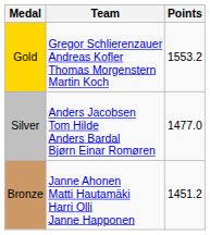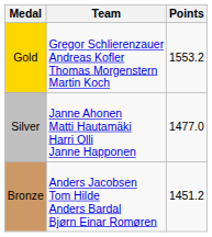 <table class="wikitable">
 <tr>
 <th>Medal</th>
 <th>Team</th>
 <th>Points</th>
 </tr>
 <tr>
 <td style="text-align:center;background-color:gold;">Gold</td>
 <td><br><a href='#'>Gregor Schlierenzauer</a><br><a href='#'>Andreas Kofler</a><br><a href='#'>Thomas Morgenstern</a><br><a href='#'>Martin Koch</a></td>
 <td>1553.2</td>
 </tr>
 <tr>
 <td style="text-align:center;background-color:silver;">Silver</td>
-<td><br><a href='#'>Anders Jacobsen</a><br><a href='#'>Tom Hilde</a><br><a href='#'>Anders Bardal</a><br><a href='#'>Bjørn Einar Romøren</a></td>
+<td><br><a href='#'>Janne Ahonen</a><br><a href='#'>Matti Hautamäki</a><br><a href='#'>Harri Olli</a><br><a href='#'>Janne Happonen</a></td>
 <td>1477.0</td>
 </tr>
 <tr>
 <td style="text-align:center;background-color:#CC9966;">Bronze</td>
-<td><br><a href='#'>Janne Ahonen</a><br><a href='#'>Matti Hautamäki</a><br><a href='#'>Harri Olli</a><br><a href='#'>Janne Happonen</a></td>
+<td><br><a href='#'>Anders Jacobsen</a><br><a href='#'>Tom Hilde</a><br><a href='#'>Anders Bardal</a><br><a href='#'>Bjørn Einar Romøren</a></td>
 <td>1451.2</td>
 </tr>
 </table>
